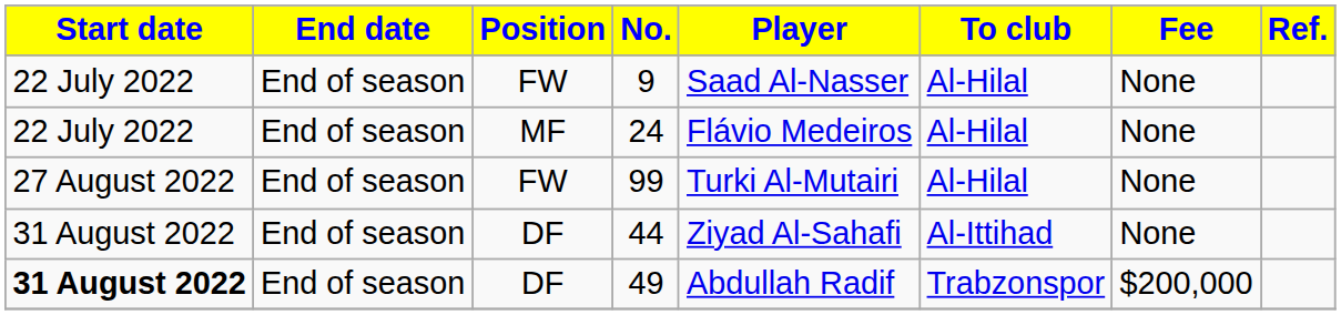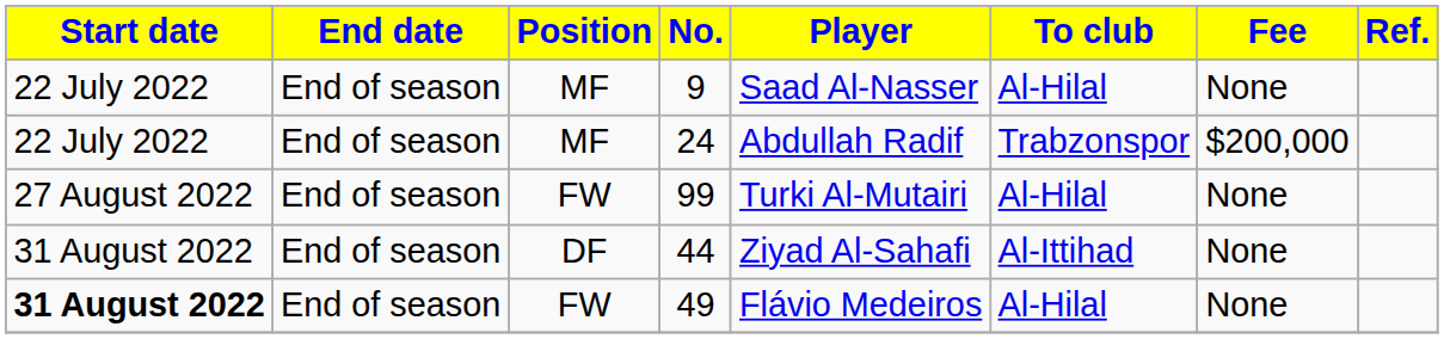 <table class="wikitable sortable">
 <tr>
 <th style="background:yellow; color:blue;"><strong>Start date</strong></th>
 <th style="background:yellow; color:blue;"><strong>End date</strong></th>
 <th style="background:yellow; color:blue;"><strong>Position</strong></th>
 <th style="background:yellow; color:blue;"><strong>No.</strong></th>
 <th style="background:yellow; color:blue;"><strong>Player</strong></th>
 <th style="background:yellow; color:blue;"><strong>To club</strong></th>
 <th style="background:yellow; color:blue;"><strong>Fee</strong></th>
 <th style="background:yellow; color:blue;"><strong>Ref.</strong></th>
 </tr>
 <tr>
 <td>22 July 2022</td>
 <td>End of season</td>
-<td style="text-align:center;">FW</td>
+<td style="text-align:center;">MF</td>
 <td style="text-align:center;">9</td>
 <td style="text-align:left;"> <a href='#'>Saad Al-Nasser</a></td>
 <td style="text-align:left;"> <a href='#'>Al-Hilal</a></td>
 <td>None</td>
 <td></td>
 </tr>
 <tr>
 <td>22 July 2022</td>
 <td>End of season</td>
 <td style="text-align:center;">MF</td>
 <td style="text-align:center;">24</td>
-<td style="text-align:left;"> <a href='#'>Flávio Medeiros</a></td>
-<td style="text-align:left;"> <a href='#'>Al-Hilal</a></td>
-<td>None</td>
+<td style="text-align:left;"> <a href='#'>Abdullah Radif</a></td>
+<td style="text-align:left;"> <a href='#'>Trabzonspor</a></td>
+<td>$200,000</td>
 <td></td>
 </tr>
 <tr>
 <td>27 August 2022</td>
 <td>End of season</td>
 <td style="text-align:center;">FW</td>
 <td style="text-align:center;">99</td>
 <td style="text-align:left;"> <a href='#'>Turki Al-Mutairi</a></td>
 <td style="text-align:left;"> <a href='#'>Al-Hilal</a></td>
 <td>None</td>
 <td></td>
 </tr>
 <tr>
 <td>31 August 2022</td>
 <td>End of season</td>
 <td style="text-align:center;">DF</td>
 <td style="text-align:center;">44</td>
 <td style="text-align:left;"> <a href='#'>Ziyad Al-Sahafi</a></td>
 <td style="text-align:left;"> <a href='#'>Al-Ittihad</a></td>
 <td>None</td>
 <td></td>
 </tr>
 <tr>
 <td><strong>31 August 2022</strong></td>
 <td>End of season</td>
-<td style="text-align:center;">DF</td>
+<td style="text-align:center;">FW</td>
 <td style="text-align:center;">49</td>
-<td style="text-align:left;"> <a href='#'>Abdullah Radif</a></td>
-<td style="text-align:left;"> <a href='#'>Trabzonspor</a></td>
-<td>$200,000</td>
+<td style="text-align:left;"> <a href='#'>Flávio Medeiros</a></td>
+<td style="text-align:left;"> <a href='#'>Al-Hilal</a></td>
+<td>None</td>
 <td></td>
 </tr>
 <tr>
 </tr>
 </table>
